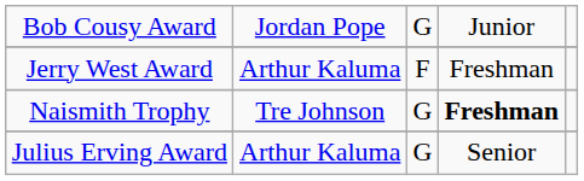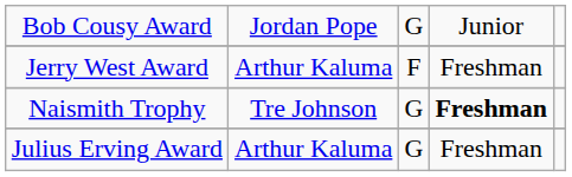 <table class="wikitable">
 <tr align="center">
 <td><a href='#'>Bob Cousy Award</a></td>
 <td><a href='#'>Jordan Pope</a></td>
 <td>G</td>
 <td>Junior</td>
 <td></td>
 </tr>
 <tr>
 </tr>
 <tr align="center">
 <td><a href='#'>Jerry West Award</a></td>
 <td><a href='#'>Arthur Kaluma</a></td>
 <td>F</td>
 <td>Freshman</td>
 <td></td>
 </tr>
 <tr>
 </tr>
 <tr align="center">
 <td><a href='#'>Naismith Trophy</a></td>
 <td><a href='#'>Tre Johnson</a></td>
 <td>G</td>
 <td><strong>Freshman</strong></td>
 <td></td>
 </tr>
 <tr>
 </tr>
 <tr align="center">
 <td><a href='#'>Julius Erving Award</a></td>
 <td><a href='#'>Arthur Kaluma</a></td>
 <td>G</td>
-<td>Senior</td>
+<td>Freshman</td>
 <td></td>
 </tr>
 </table>
